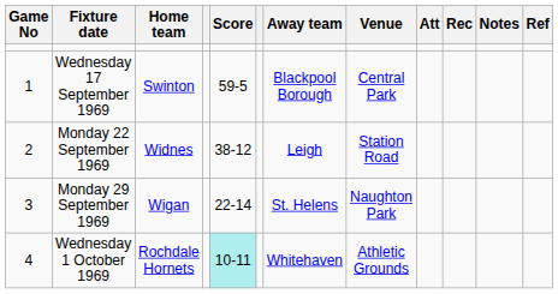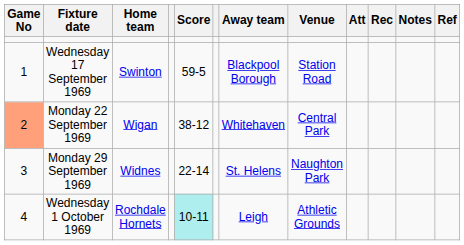 <table class="wikitable" style="text-align:center;">
 <tr>
 <th width=20 abbr="No">Game No</th>
 <th width=100 abbr="Date">Fixture date</th>
 <th width=150 abbr="Home team">Home team</th>
 <th width=5 abbr="space"></th>
 <th width=20 abbr="Score">Score</th>
 <th width=5 abbr="space"></th>
 <th width=150 abbr="Away team">Away team</th>
 <th width=150 abbr="Venue">Venue</th>
 <th width=30 abbr="Att">Att</th>
 <th width=30 abbr="Rec">Rec</th>
 <th width=20 abbr="Notes">Notes</th>
 <th width=30 abbr="Ref">Ref</th>
 </tr>
 <tr>
 <td></td>
 <td></td>
 <td></td>
 <td></td>
 <td></td>
 <td></td>
 <td></td>
 <td></td>
 <td></td>
 <td></td>
 <td></td>
 </tr>
 <tr>
 <td>1</td>
 <td>Wednesday 17 September 1969</td>
 <td><a href='#'>Swinton</a></td>
 <td></td>
 <td>59-5</td>
 <td></td>
 <td><a href='#'>Blackpool Borough</a></td>
-<td><a href='#'>Central Park</a></td>
+<td><a href='#'>Station Road</a></td>
 <td></td>
 <td></td>
 <td></td>
 <td></td>
 </tr>
 <tr>
-<td>2</td>
+<td style="background: lightsalmon;">2</td>
 <td>Monday 22 September 1969</td>
-<td><a href='#'>Widnes</a></td>
+<td><a href='#'>Wigan</a></td>
 <td></td>
 <td>38-12</td>
 <td></td>
-<td><a href='#'>Leigh</a></td>
-<td><a href='#'>Station Road</a></td>
+<td><a href='#'>Whitehaven</a></td>
+<td><a href='#'>Central Park</a></td>
 <td></td>
 <td></td>
 <td></td>
 <td></td>
 </tr>
 <tr>
 <td>3</td>
 <td>Monday 29 September 1969</td>
-<td><a href='#'>Wigan</a></td>
+<td><a href='#'>Widnes</a></td>
 <td></td>
 <td>22-14</td>
 <td></td>
 <td><a href='#'>St. Helens</a></td>
 <td><a href='#'>Naughton Park</a></td>
 <td></td>
 <td></td>
 <td></td>
 <td></td>
 </tr>
 <tr>
 <td>4</td>
 <td>Wednesday 1 October 1969</td>
 <td><a href='#'>Rochdale Hornets</a></td>
 <td></td>
 <td style="background: paleturquoise;">10-11</td>
 <td></td>
-<td><a href='#'>Whitehaven</a></td>
+<td><a href='#'>Leigh</a></td>
 <td><a href='#'>Athletic Grounds</a></td>
 <td></td>
 <td></td>
 <td></td>
 <td></td>
 </tr>
 </table>
